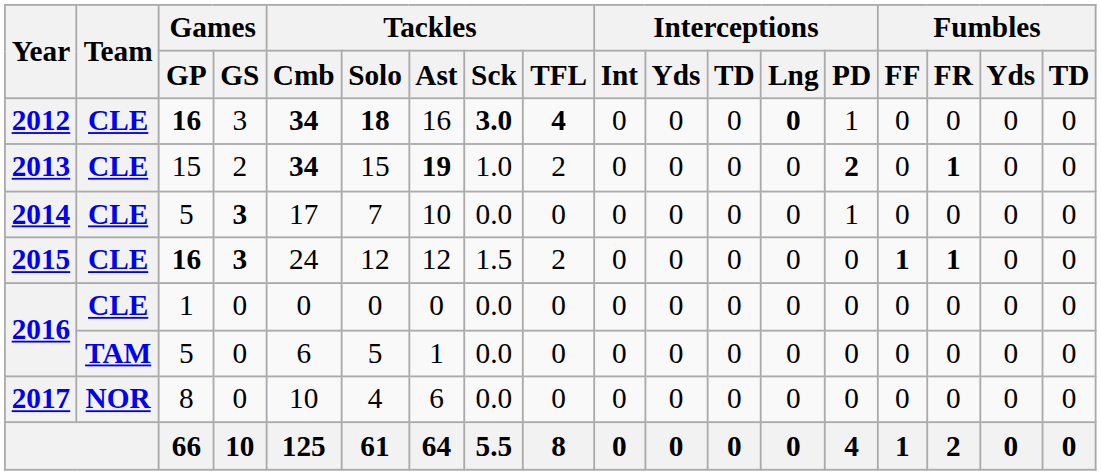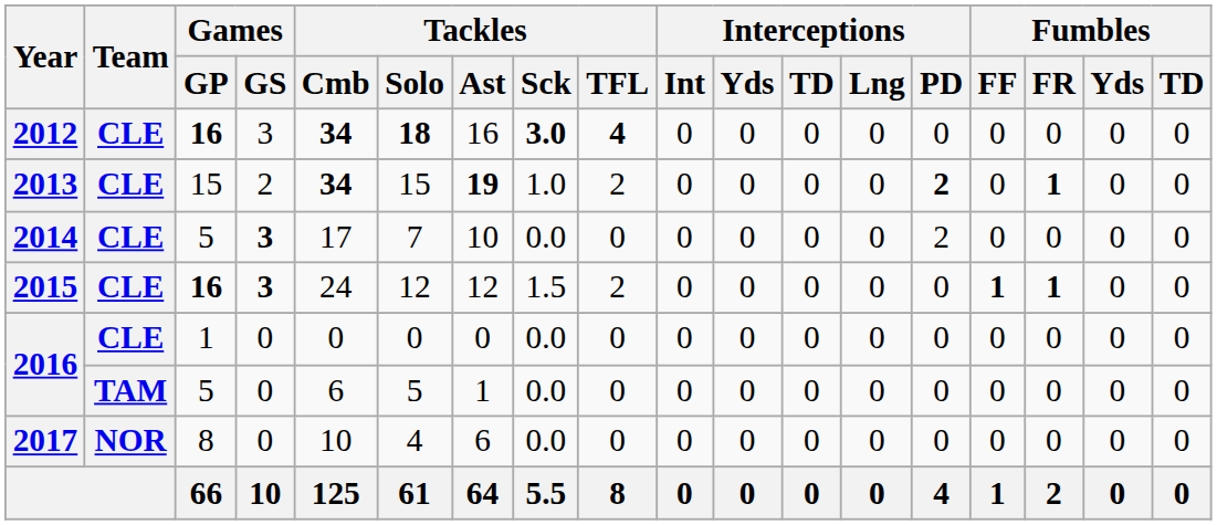 <table class="wikitable" style="text-align:center">
 <tr>
 <th rowspan="2">Year</th>
 <th rowspan="2">Team</th>
 <th colspan="2">Games</th>
 <th colspan="5">Tackles</th>
 <th colspan="5">Interceptions</th>
 <th colspan="4">Fumbles</th>
 </tr>
 <tr>
 <th>GP</th>
 <th>GS</th>
 <th>Cmb</th>
 <th>Solo</th>
 <th>Ast</th>
 <th>Sck</th>
 <th>TFL</th>
 <th>Int</th>
 <th>Yds</th>
 <th>TD</th>
 <th>Lng</th>
 <th>PD</th>
 <th>FF</th>
 <th>FR</th>
 <th>Yds</th>
 <th>TD</th>
 </tr>
 <tr>
 <th><a href='#'>2012</a></th>
 <th><a href='#'>CLE</a></th>
 <td><strong>16</strong></td>
 <td>3</td>
 <td><strong>34</strong></td>
 <td><strong>18</strong></td>
 <td>16</td>
 <td><strong>3.0</strong></td>
 <td><strong>4</strong></td>
 <td>0</td>
 <td>0</td>
 <td>0</td>
-<td><strong>0</strong></td>
-<td>1</td>
+<td>0</td>
+<td>0</td>
 <td>0</td>
 <td>0</td>
 <td>0</td>
 <td>0</td>
 </tr>
 <tr>
 <th><a href='#'>2013</a></th>
 <th><a href='#'>CLE</a></th>
 <td>15</td>
 <td>2</td>
 <td><strong>34</strong></td>
 <td>15</td>
 <td><strong>19</strong></td>
 <td>1.0</td>
 <td>2</td>
 <td>0</td>
 <td>0</td>
 <td>0</td>
 <td>0</td>
 <td><strong>2</strong></td>
 <td>0</td>
 <td><strong>1</strong></td>
 <td>0</td>
 <td>0</td>
 </tr>
 <tr>
 <th><a href='#'>2014</a></th>
 <th><a href='#'>CLE</a></th>
 <td>5</td>
 <td><strong>3</strong></td>
 <td>17</td>
 <td>7</td>
 <td>10</td>
 <td>0.0</td>
 <td>0</td>
 <td>0</td>
 <td>0</td>
 <td>0</td>
 <td>0</td>
-<td>1</td>
+<td>2</td>
 <td>0</td>
 <td>0</td>
 <td>0</td>
 <td>0</td>
 </tr>
 <tr>
 <th><a href='#'>2015</a></th>
 <th><a href='#'>CLE</a></th>
 <td><strong>16</strong></td>
 <td><strong>3</strong></td>
 <td>24</td>
 <td>12</td>
 <td>12</td>
 <td>1.5</td>
 <td>2</td>
 <td>0</td>
 <td>0</td>
 <td>0</td>
 <td>0</td>
 <td>0</td>
 <td><strong>1</strong></td>
 <td><strong>1</strong></td>
 <td>0</td>
 <td>0</td>
 </tr>
 <tr>
 <th rowspan="2"><a href='#'>2016</a></th>
 <th><a href='#'>CLE</a></th>
 <td>1</td>
 <td>0</td>
 <td>0</td>
 <td>0</td>
 <td>0</td>
 <td>0.0</td>
 <td>0</td>
 <td>0</td>
 <td>0</td>
 <td>0</td>
 <td>0</td>
 <td>0</td>
 <td>0</td>
 <td>0</td>
 <td>0</td>
 <td>0</td>
 </tr>
 <tr>
 <th><a href='#'>TAM</a></th>
 <td>5</td>
 <td>0</td>
 <td>6</td>
 <td>5</td>
 <td>1</td>
 <td>0.0</td>
 <td>0</td>
 <td>0</td>
 <td>0</td>
 <td>0</td>
 <td>0</td>
 <td>0</td>
 <td>0</td>
 <td>0</td>
 <td>0</td>
 <td>0</td>
 </tr>
 <tr>
 <th><a href='#'>2017</a></th>
 <th><a href='#'>NOR</a></th>
 <td>8</td>
 <td>0</td>
 <td>10</td>
 <td>4</td>
 <td>6</td>
 <td>0.0</td>
 <td>0</td>
 <td>0</td>
 <td>0</td>
 <td>0</td>
 <td>0</td>
 <td>0</td>
 <td>0</td>
 <td>0</td>
 <td>0</td>
 <td>0</td>
 </tr>
 <tr>
 <th colspan="2"></th>
 <th>66</th>
 <th>10</th>
 <th>125</th>
 <th>61</th>
 <th>64</th>
 <th>5.5</th>
 <th>8</th>
 <th>0</th>
 <th>0</th>
 <th>0</th>
 <th>0</th>
 <th>4</th>
 <th>1</th>
 <th>2</th>
 <th>0</th>
 <th>0</th>
 </tr>
 </table>
